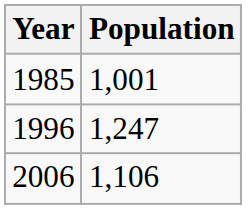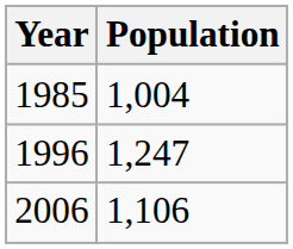 <table class="wikitable">
 <tr>
 <th>Year</th>
 <th>Population</th>
 </tr>
 <tr>
 <td>1985</td>
-<td>1,001</td>
+<td>1,004</td>
 </tr>
 <tr>
 <td>1996</td>
 <td>1,247</td>
 </tr>
 <tr>
 <td>2006</td>
 <td>1,106</td>
 </tr>
 </table>
